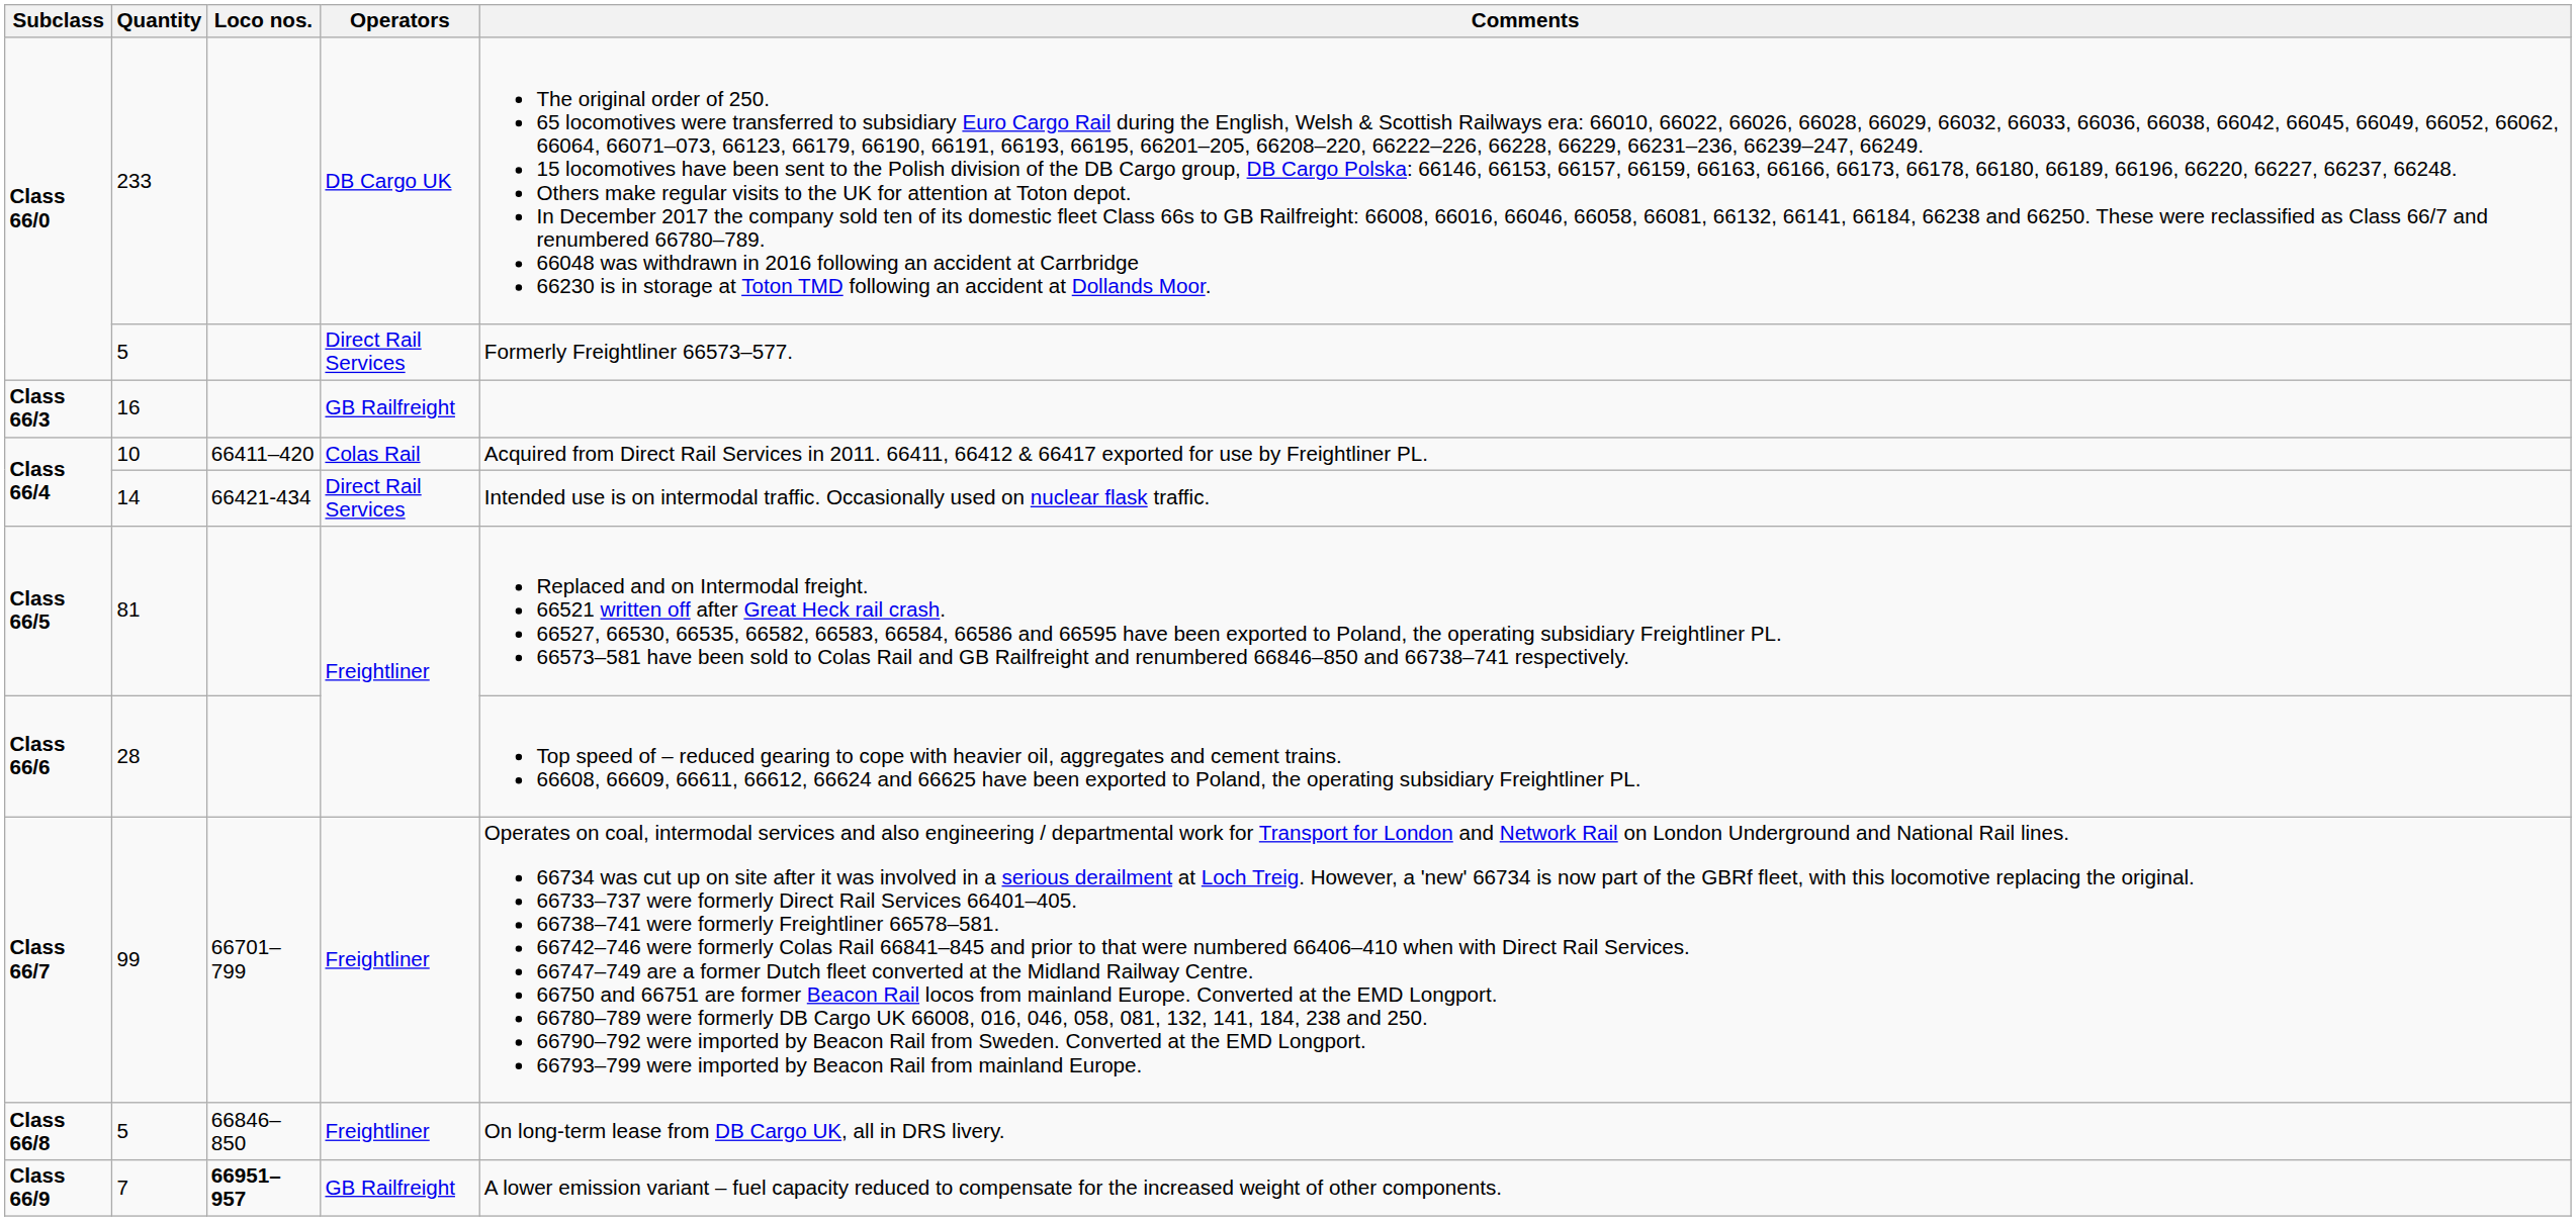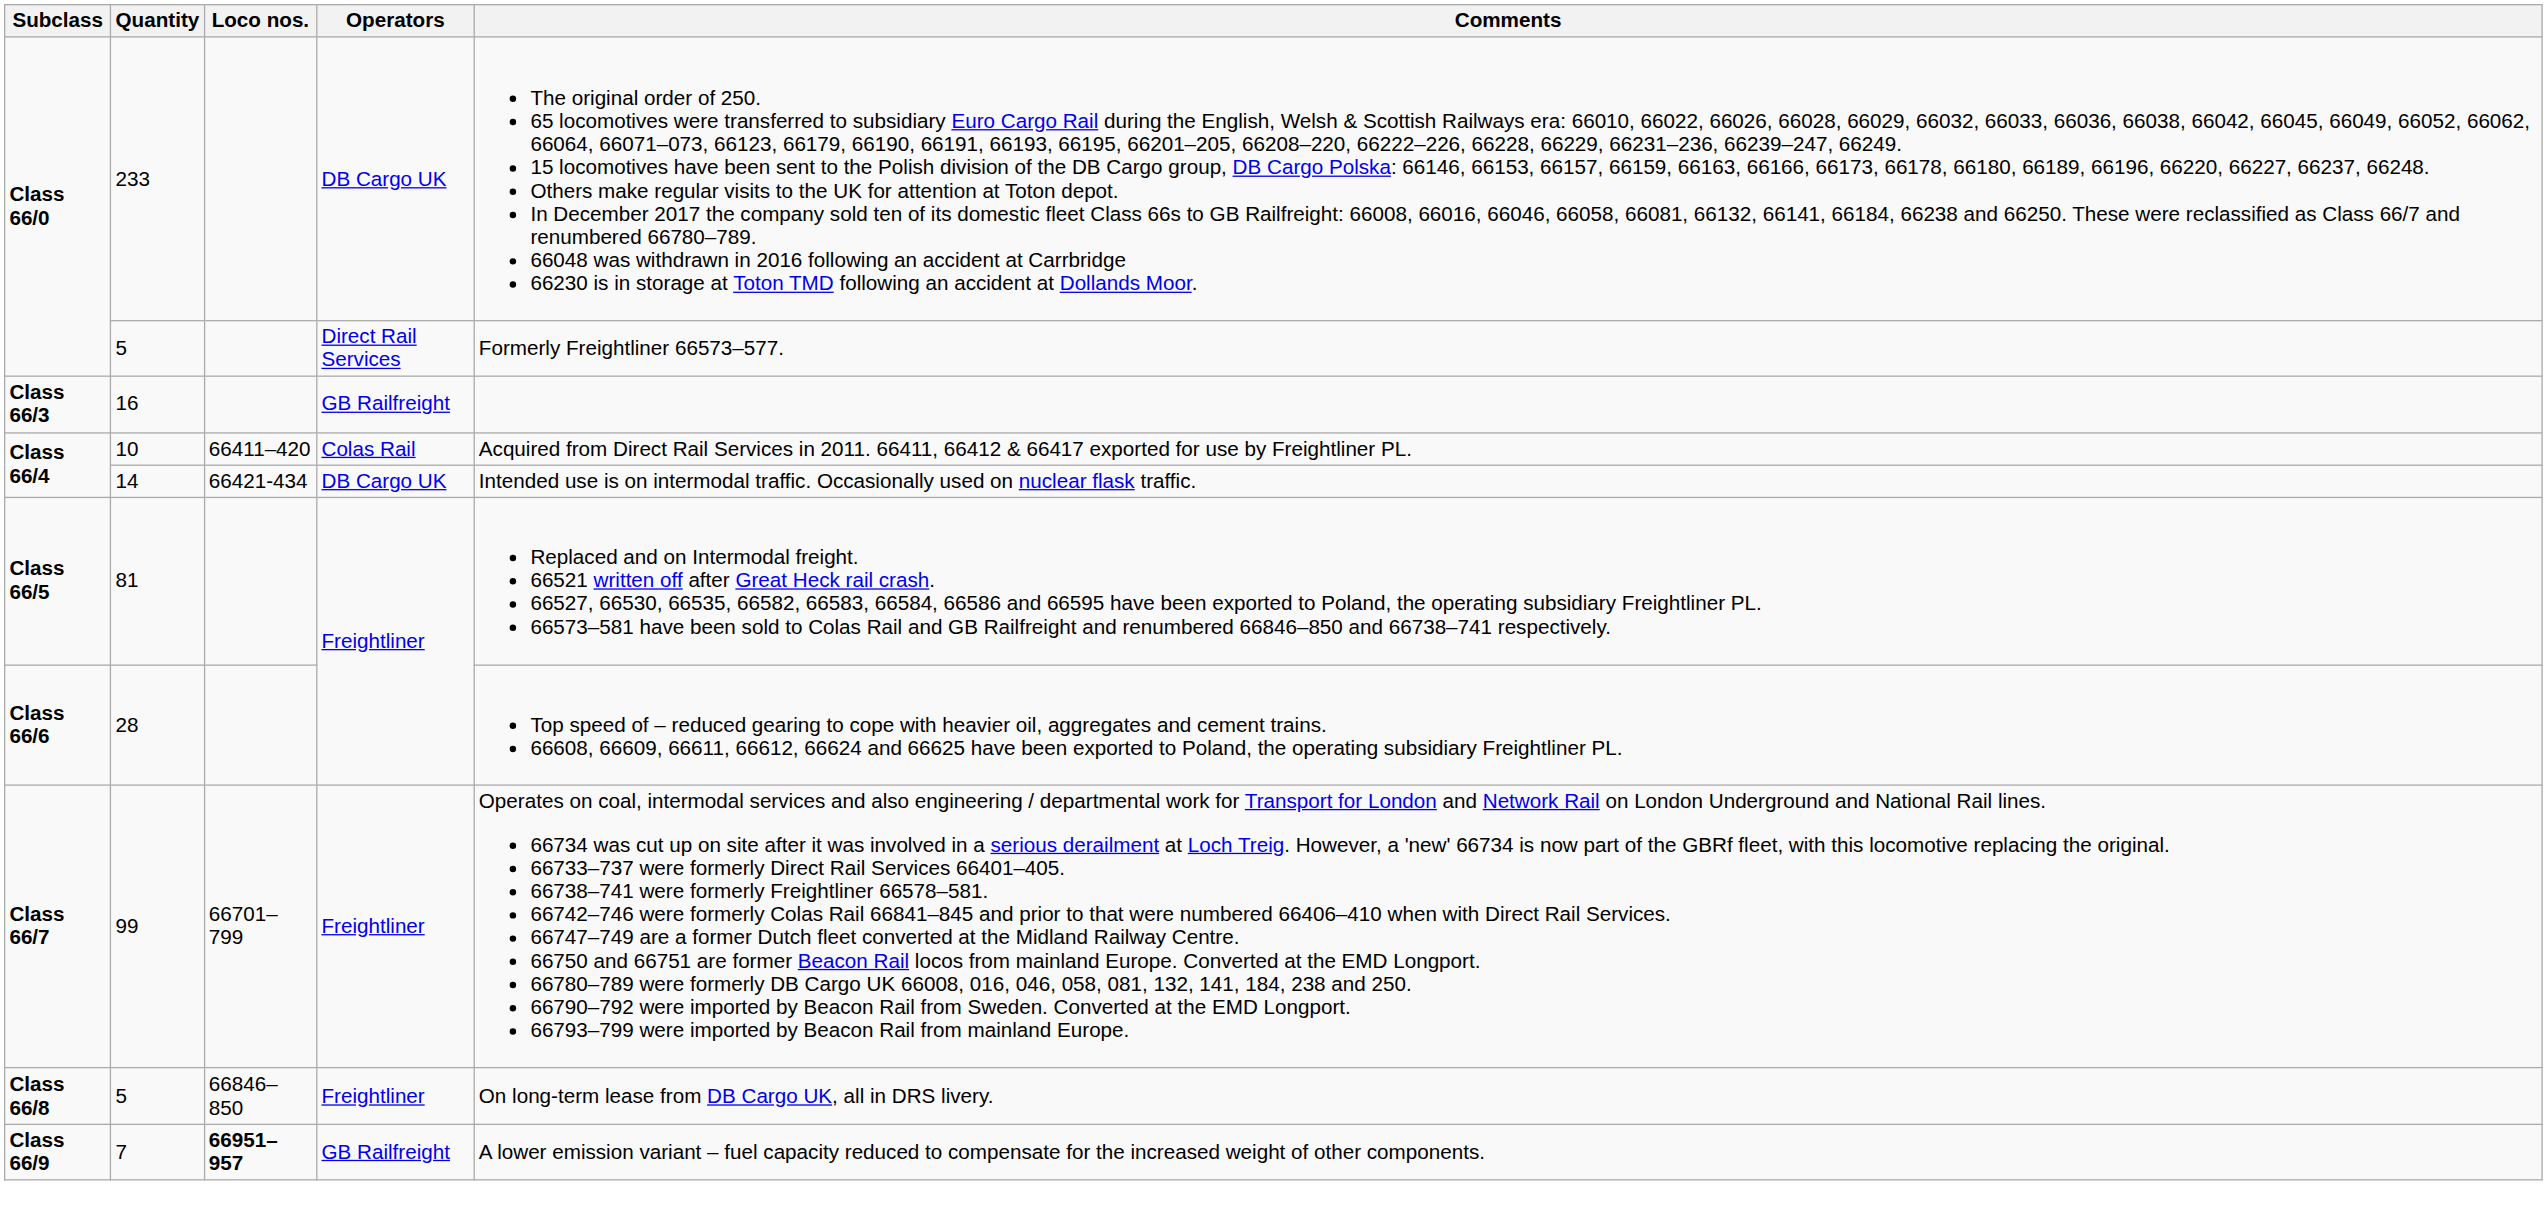 <table class="wikitable" style="clear:both;">
 <tr>
 <th>Subclass</th>
 <th>Quantity</th>
 <th width=80px>Loco nos.</th>
 <th>Operators</th>
 <th>Comments</th>
 </tr>
 <tr>
 <td rowspan="2"><strong>Class 66/0</strong></td>
 <td>233</td>
 <td></td>
 <td><a href='#'>DB Cargo UK</a></td>
 <td><br><ul><li>The original order of 250.</li><li>65 locomotives were transferred to subsidiary <a href='#'>Euro Cargo Rail</a> during the English, Welsh & Scottish Railways era: 66010, 66022, 66026, 66028, 66029, 66032, 66033, 66036, 66038, 66042, 66045, 66049, 66052, 66062, 66064, 66071–073, 66123, 66179, 66190, 66191, 66193, 66195, 66201–205, 66208–220, 66222–226, 66228, 66229, 66231–236, 66239–247, 66249.</li><li>15 locomotives have been sent to the Polish division of the DB Cargo group, <a href='#'>DB Cargo Polska</a>: 66146, 66153, 66157, 66159, 66163, 66166, 66173, 66178, 66180, 66189, 66196, 66220, 66227, 66237, 66248.</li><li>Others make regular visits to the UK for attention at Toton depot.</li><li>In December 2017 the company sold ten of its domestic fleet Class 66s to GB Railfreight: 66008, 66016, 66046, 66058, 66081, 66132, 66141, 66184, 66238 and 66250. These were reclassified as Class 66/7 and renumbered 66780–789.</li><li>66048 was withdrawn in 2016 following an accident at Carrbridge</li><li>66230 is in storage at <a href='#'>Toton TMD</a> following an accident at <a href='#'>Dollands Moor</a>.</li></ul></td>
 </tr>
 <tr>
 <td>5</td>
 <td></td>
 <td><a href='#'>Direct Rail Services</a></td>
 <td>Formerly Freightliner 66573–577.</td>
 </tr>
 <tr>
 <td><strong>Class 66/3</strong></td>
 <td>16</td>
 <td></td>
 <td><a href='#'>GB Railfreight</a></td>
 <td></td>
 </tr>
 <tr>
 <td rowspan=2><strong>Class 66/4</strong></td>
 <td>10</td>
 <td>66411–420</td>
 <td><a href='#'>Colas Rail</a></td>
 <td>Acquired from Direct Rail Services in 2011. 66411, 66412 & 66417 exported for use by Freightliner PL.</td>
 </tr>
 <tr>
 <td>14</td>
 <td>66421-434</td>
-<td><a href='#'>Direct Rail Services</a></td>
+<td><a href='#'>DB Cargo UK</a></td>
 <td>Intended use is on intermodal traffic. Occasionally used on <a href='#'>nuclear flask</a> traffic.</td>
 </tr>
 <tr>
 <td><strong>Class 66/5</strong></td>
 <td>81</td>
 <td></td>
 <td rowspan="2"><a href='#'>Freightliner</a></td>
 <td><br><ul><li>Replaced  and  on Intermodal freight.</li><li>66521 <a href='#'>written off</a> after <a href='#'>Great Heck rail crash</a>.</li><li>66527, 66530, 66535, 66582, 66583, 66584, 66586 and 66595 have been exported to Poland, the operating subsidiary Freightliner PL.</li><li>66573–581 have been sold to Colas Rail and GB Railfreight and renumbered 66846–850 and 66738–741 respectively.</li></ul></td>
 </tr>
 <tr>
 <td><strong>Class 66/6</strong></td>
 <td>28</td>
 <td></td>
 <td><br><ul><li>Top speed of  – reduced gearing to cope with heavier oil, aggregates and cement trains.</li><li>66608, 66609, 66611, 66612, 66624 and 66625 have been exported to Poland, the operating subsidiary Freightliner PL.</li></ul></td>
 </tr>
 <tr>
 <td><strong>Class 66/7</strong></td>
 <td>99</td>
 <td>66701–799</td>
 <td><a href='#'>Freightliner</a></td>
 <td>Operates on coal, intermodal services and also engineering / departmental work for <a href='#'>Transport for London</a> and <a href='#'>Network Rail</a> on London Underground and National Rail lines.<br><ul><li>66734 was cut up on site after it was involved in a <a href='#'>serious derailment</a> at <a href='#'>Loch Treig</a>. However, a 'new' 66734 is now part of the GBRf fleet, with this locomotive replacing the original.</li><li>66733–737 were formerly Direct Rail Services 66401–405.</li><li>66738–741 were formerly Freightliner 66578–581.</li><li>66742–746 were formerly Colas Rail 66841–845 and prior to that were numbered 66406–410 when with Direct Rail Services.</li><li>66747–749 are a former Dutch fleet converted at the Midland Railway Centre.</li><li>66750 and 66751 are former <a href='#'>Beacon Rail</a> locos from mainland Europe. Converted at the EMD Longport.</li><li>66780–789 were formerly DB Cargo UK 66008, 016, 046, 058, 081, 132, 141, 184, 238 and 250.</li><li>66790–792 were imported by Beacon Rail from Sweden. Converted at the EMD Longport.</li><li>66793–799 were imported by Beacon Rail from mainland Europe.</li></ul></td>
 </tr>
 <tr>
 <td><strong>Class 66/8</strong></td>
 <td>5</td>
 <td>66846–850</td>
 <td><a href='#'>Freightliner</a></td>
 <td>On long-term lease from <a href='#'>DB Cargo UK</a>, all in DRS livery.</td>
 </tr>
 <tr>
 <td><strong>Class 66/9</strong></td>
 <td>7</td>
 <td><strong>66951–957</strong></td>
 <td><a href='#'>GB Railfreight</a></td>
 <td>A lower emission variant – fuel capacity reduced to compensate for the increased weight of other components.</td>
 </tr>
 </table>
